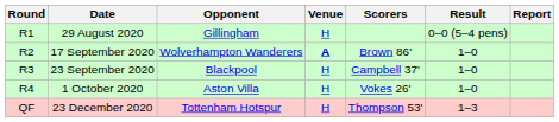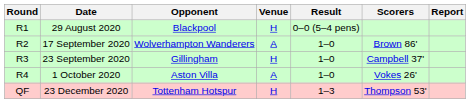 <table class="wikitable" style="font-size:100%; text-align:center">
 <tr>
 <th>Round</th>
 <th>Date</th>
 <th>Opponent</th>
 <th>Venue</th>
+<th>Result</th>
 <th>Scorers</th>
-<th>Result</th>
 <th>Report</th>
 </tr>
 <tr bgcolor=CCFFCC>
 <td>R1</td>
 <td>29 August 2020</td>
-<td><a href='#'>Gillingham</a></td>
+<td><a href='#'>Blackpool</a></td>
 <td><a href='#'>H</a></td>
+<td>0–0 (5–4 pens)</td>
 <td></td>
-<td>0–0 (5–4 pens)</td>
 <td></td>
 </tr>
 <tr bgcolor=CCFFCC>
 <td>R2</td>
 <td>17 September 2020</td>
 <td><a href='#'>Wolverhampton Wanderers</a></td>
-<td><strong><a href='#'>A</a></strong></td>
+<td><a href='#'>A</a></td>
+<td>1–0</td>
 <td><a href='#'>Brown</a> 86'</td>
-<td>1–0</td>
 <td></td>
 </tr>
 <tr bgcolor=CCFFCC>
 <td>R3</td>
 <td>23 September 2020</td>
-<td><a href='#'>Blackpool</a></td>
+<td><a href='#'>Gillingham</a></td>
 <td><a href='#'>H</a></td>
+<td>1–0</td>
 <td><a href='#'>Campbell</a> 37'</td>
-<td>1–0</td>
 <td></td>
 </tr>
 <tr bgcolor=CCFFCC>
 <td>R4</td>
 <td>1 October 2020</td>
 <td><a href='#'>Aston Villa</a></td>
-<td><a href='#'>H</a></td>
+<td><a href='#'>A</a></td>
+<td>1–0</td>
 <td><a href='#'>Vokes</a> 26'</td>
-<td>1–0</td>
 <td></td>
 </tr>
 <tr bgcolor=FFCCCC>
 <td>QF</td>
 <td>23 December 2020</td>
 <td><a href='#'>Tottenham Hotspur</a></td>
 <td><a href='#'>H</a></td>
+<td>1–3</td>
 <td><a href='#'>Thompson</a> 53'</td>
-<td>1–3</td>
 <td></td>
 </tr>
 </table>
